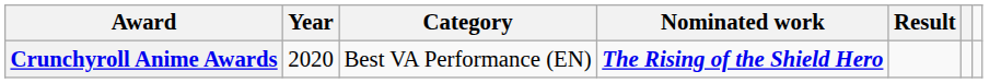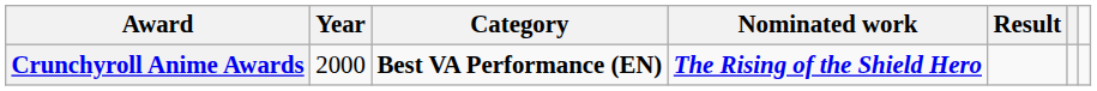 <table class="wikitable plainrowheaders sortable">
 <tr>
 <th>Award</th>
 <th>Year</th>
 <th>Category</th>
 <th>Nominated work</th>
 <th>Result</th>
 <th class="unsortable"></th>
 </tr>
 <tr>
 <th scope="row"><a href='#'>Crunchyroll Anime Awards</a></th>
-<td>2020</td>
-<td>Best VA Performance (EN)</td>
+<td>2000</td>
+<td><strong>Best VA Performance (EN)</strong></td>
 <td><strong><em><a href='#'>The Rising of the Shield Hero</a></em></strong></td>
 <td></td>
 <td style="text-align: center;"></td>
 <td style="text-align: center;"></td>
 </tr>
 </table>
